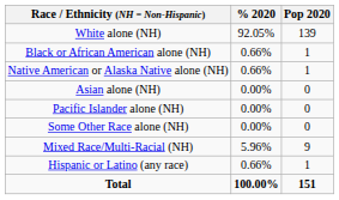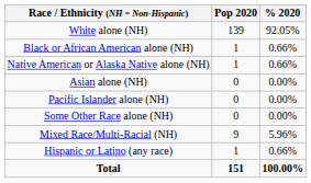 <table class="wikitable" style="text-align:center;">
 <tr>
 <th>Race / Ethnicity <small>(<em>NH = Non-Hispanic</em>)</small></th>
+<th>Pop 2020</th>
 <th>% 2020</th>
-<th>Pop 2020</th>
 </tr>
 <tr>
 <td><a href='#'>White</a> alone (NH)</td>
+<td>139</td>
 <td>92.05%</td>
-<td>139</td>
 </tr>
 <tr>
 <td><a href='#'>Black or African American</a> alone (NH)</td>
+<td>1</td>
 <td>0.66%</td>
-<td>1</td>
 </tr>
 <tr>
 <td><a href='#'>Native American</a> or <a href='#'>Alaska Native</a> alone (NH)</td>
+<td>1</td>
 <td>0.66%</td>
-<td>1</td>
 </tr>
 <tr>
 <td><a href='#'>Asian</a> alone (NH)</td>
+<td>0</td>
 <td>0.00%</td>
-<td>0</td>
 </tr>
 <tr>
 <td><a href='#'>Pacific Islander</a> alone (NH)</td>
+<td>0</td>
 <td>0.00%</td>
-<td>0</td>
 </tr>
 <tr>
 <td><a href='#'>Some Other Race</a> alone (NH)</td>
+<td>0</td>
 <td>0.00%</td>
-<td>0</td>
 </tr>
 <tr>
 <td><a href='#'>Mixed Race/Multi-Racial</a> (NH)</td>
+<td>9</td>
 <td>5.96%</td>
-<td>9</td>
 </tr>
 <tr>
 <td><a href='#'>Hispanic or Latino</a> (any race)</td>
+<td>1</td>
 <td>0.66%</td>
-<td>1</td>
 </tr>
 <tr>
 <td><strong>Total</strong></td>
+<td><strong>151</strong></td>
 <td><strong>100.00%</strong></td>
-<td><strong>151</strong></td>
 </tr>
 </table>
